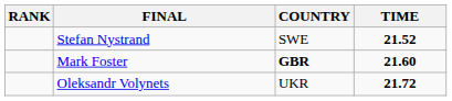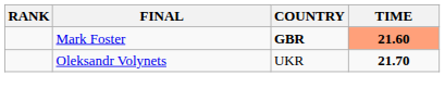 <table class="wikitable">
 <tr>
 <th>RANK</th>
 <th align="left" style="width: 15em">FINAL</th>
 <th>COUNTRY</th>
 <th style="width: 6em">TIME</th>
 </tr>
 <tr>
 <td align="center"></td>
-<td><a href='#'>Stefan Nystrand</a></td>
-<td> SWE</td>
-<td align="center"><strong>21.52</strong></td>
-</tr>
-<tr>
-<td align="center"></td>
 <td><a href='#'>Mark Foster</a></td>
 <td><strong> GBR</strong></td>
-<td align="center"><strong>21.60</strong></td>
+<td align="center" style="background: lightsalmon;"><strong>21.60</strong></td>
 </tr>
 <tr>
 <td align="center"></td>
 <td><a href='#'>Oleksandr Volynets</a></td>
 <td> UKR</td>
-<td align="center"><strong>21.72</strong></td>
+<td align="center"><strong>21.70</strong></td>
 </tr>
 </table>
